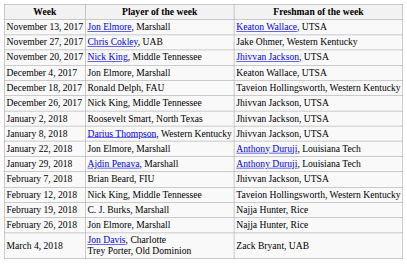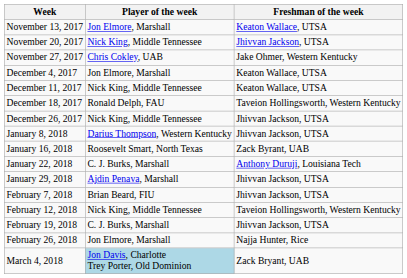 <table class="wikitable" border="1">
 <tr>
 <th>Week</th>
 <th>Player of the week</th>
 <th>Freshman of the week</th>
 </tr>
 <tr>
 <td>November 13, 2017</td>
 <td><a href='#'>Jon Elmore</a>, Marshall</td>
 <td><a href='#'>Keaton Wallace</a>, UTSA</td>
 </tr>
 <tr>
+<td>November 20, 2017</td>
+<td><a href='#'>Nick King</a>, Middle Tennessee</td>
+<td><a href='#'>Jhivvan Jackson</a>, UTSA</td>
+</tr>
+<tr>
 <td>November 27, 2017</td>
 <td><a href='#'>Chris Cokley</a>, UAB</td>
 <td>Jake Ohmer, Western Kentucky</td>
 </tr>
 <tr>
-<td>November 20, 2017</td>
-<td><a href='#'>Nick King</a>, Middle Tennessee</td>
-<td><a href='#'>Jhivvan Jackson</a>, UTSA</td>
+<td>December 4, 2017</td>
+<td>Jon Elmore, Marshall</td>
+<td>Keaton Wallace, UTSA</td>
 </tr>
 <tr>
-<td>December 4, 2017</td>
-<td>Jon Elmore, Marshall</td>
+<td>December 11, 2017</td>
+<td>Nick King, Middle Tennessee</td>
 <td>Keaton Wallace, UTSA</td>
 </tr>
 <tr>
 <td>December 18, 2017</td>
 <td>Ronald Delph, FAU</td>
 <td>Taveion Hollingsworth, Western Kentucky</td>
 </tr>
 <tr>
 <td>December 26, 2017</td>
 <td>Nick King, Middle Tennessee</td>
 <td>Jhivvan Jackson, UTSA</td>
 </tr>
 <tr>
-<td>January 2, 2018</td>
-<td>Roosevelt Smart, North Texas</td>
-<td>Jhivvan Jackson, UTSA</td>
-</tr>
-<tr>
 <td>January 8, 2018</td>
 <td><a href='#'>Darius Thompson</a>, Western Kentucky</td>
 <td>Jhivvan Jackson, UTSA</td>
 </tr>
 <tr>
+<td>January 16, 2018</td>
+<td>Roosevelt Smart, North Texas</td>
+<td>Zack Byrant, UAB</td>
+</tr>
+<tr>
 <td>January 22, 2018</td>
-<td>Jon Elmore, Marshall</td>
+<td>C. J. Burks, Marshall</td>
 <td><a href='#'>Anthony Duruji</a>, Louisiana Tech</td>
 </tr>
 <tr>
 <td>January 29, 2018</td>
 <td><a href='#'>Ajdin Penava</a>, Marshall</td>
-<td><a href='#'>Anthony Duruji</a>, Louisiana Tech</td>
+<td>Jhivvan Jackson, UTSA</td>
 </tr>
 <tr>
 <td>February 7, 2018</td>
 <td>Brian Beard, FIU</td>
 <td>Jhivvan Jackson, UTSA</td>
 </tr>
 <tr>
 <td>February 12, 2018</td>
 <td>Nick King, Middle Tennessee</td>
 <td>Taveion Hollingsworth, Western Kentucky</td>
 </tr>
 <tr>
 <td>February 19, 2018</td>
 <td>C. J. Burks, Marshall</td>
-<td>Najja Hunter, Rice</td>
+<td>Jhivvan Jackson, UTSA</td>
 </tr>
 <tr>
 <td>February 26, 2018</td>
 <td>Jon Elmore, Marshall</td>
 <td>Najja Hunter, Rice</td>
 </tr>
 <tr>
 <td>March 4, 2018</td>
-<td><a href='#'>Jon Davis</a>, Charlotte <br> Trey Porter, Old Dominion</td>
+<td style="background: lightblue;"><a href='#'>Jon Davis</a>, Charlotte <br> Trey Porter, Old Dominion</td>
 <td>Zack Bryant, UAB</td>
 </tr>
 </table>
